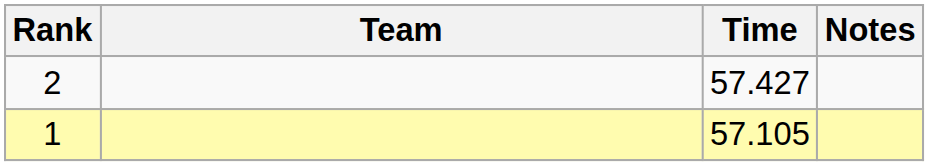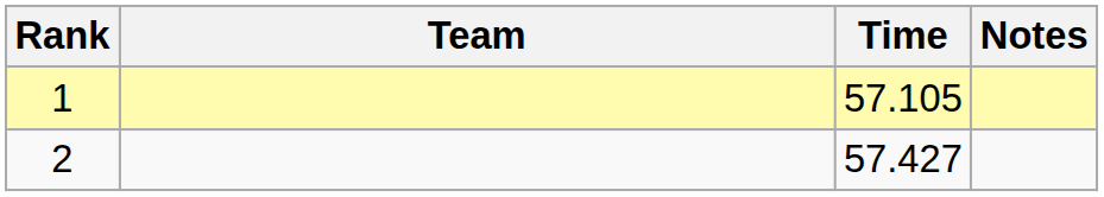 <table class="wikitable" style="text-align:center">
 <tr>
 <th>Rank</th>
 <th Style="width:18em">Team</th>
 <th>Time</th>
 <th>Notes</th>
 </tr>
+<tr style="width:10px; background:#fffcaf">
+<td>1</td>
+<td style="text-align:left"></td>
+<td>57.105</td>
+<td></td>
+</tr>
 <tr>
 <td>2</td>
 <td style="text-align:left"></td>
 <td>57.427</td>
 <td></td>
 </tr>
-<tr style="width:10px; background:#fffcaf">
-<td>1</td>
-<td style="text-align:left"></td>
-<td>57.105</td>
-<td></td>
-</tr>
 </table>
